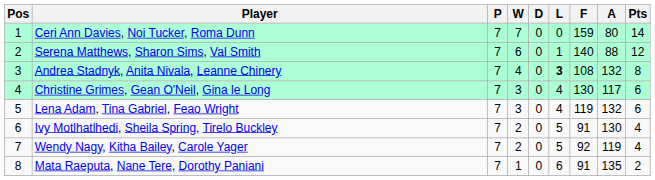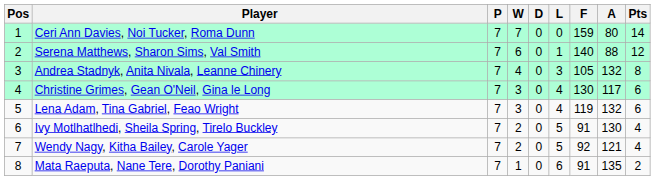 <table class="wikitable" style="font-size: 100%">
 <tr>
 <th width=20>Pos</th>
 <th width=600>Player</th>
 <th width=20>P</th>
 <th width=20>W</th>
 <th width=20>D</th>
 <th width=20>L</th>
 <th width=30>F</th>
 <th width=30>A</th>
 <th width=20>Pts</th>
 </tr>
 <tr align=center style="background: #ADFFD6;">
 <td>1</td>
 <td align="left"> <a href='#'>Ceri Ann Davies</a>, <a href='#'>Noi Tucker</a>, <a href='#'>Roma Dunn</a></td>
 <td>7</td>
 <td>7</td>
 <td>0</td>
 <td>0</td>
 <td>159</td>
 <td>80</td>
 <td>14</td>
 </tr>
 <tr align=center style="background: #ADFFD6;">
 <td>2</td>
 <td align="left"> <a href='#'>Serena Matthews</a>, <a href='#'>Sharon Sims</a>, <a href='#'>Val Smith</a></td>
 <td>7</td>
 <td>6</td>
 <td>0</td>
 <td>1</td>
 <td>140</td>
 <td>88</td>
 <td>12</td>
 </tr>
 <tr align=center style="background: #ADFFD6;">
 <td>3</td>
 <td align="left"> <a href='#'>Andrea Stadnyk</a>, <a href='#'>Anita Nivala</a>, <a href='#'>Leanne Chinery</a></td>
 <td>7</td>
 <td>4</td>
 <td>0</td>
-<td><strong>3</strong></td>
-<td>108</td>
+<td>3</td>
+<td>105</td>
 <td>132</td>
 <td>8</td>
 </tr>
 <tr align=center style="background: #ADFFD6;">
 <td>4</td>
 <td align="left"> <a href='#'>Christine Grimes</a>, <a href='#'>Gean O'Neil</a>, <a href='#'>Gina le Long</a></td>
 <td>7</td>
 <td>3</td>
 <td>0</td>
 <td>4</td>
 <td>130</td>
 <td>117</td>
 <td>6</td>
 </tr>
 <tr align=center>
 <td>5</td>
 <td align="left"> <a href='#'>Lena Adam</a>, <a href='#'>Tina Gabriel</a>, <a href='#'>Feao Wright</a></td>
 <td>7</td>
 <td>3</td>
 <td>0</td>
 <td>4</td>
 <td>119</td>
 <td>132</td>
 <td>6</td>
 </tr>
 <tr align=center>
 <td>6</td>
 <td align="left"> <a href='#'>Ivy Motlhatlhedi</a>, <a href='#'>Sheila Spring</a>, <a href='#'>Tirelo Buckley</a></td>
 <td>7</td>
 <td>2</td>
 <td>0</td>
 <td>5</td>
 <td>91</td>
 <td>130</td>
 <td>4</td>
 </tr>
 <tr align=center>
 <td>7</td>
 <td align="left"> <a href='#'>Wendy Nagy</a>, <a href='#'>Kitha Bailey</a>, <a href='#'>Carole Yager</a></td>
 <td>7</td>
 <td>2</td>
 <td>0</td>
 <td>5</td>
 <td>92</td>
-<td>119</td>
+<td>121</td>
 <td>4</td>
 </tr>
 <tr align=center>
 <td>8</td>
 <td align="left"> <a href='#'>Mata Raeputa</a>, <a href='#'>Nane Tere</a>, <a href='#'>Dorothy Paniani</a></td>
 <td>7</td>
 <td>1</td>
 <td>0</td>
 <td>6</td>
 <td>91</td>
 <td>135</td>
 <td>2</td>
 </tr>
 </table>
